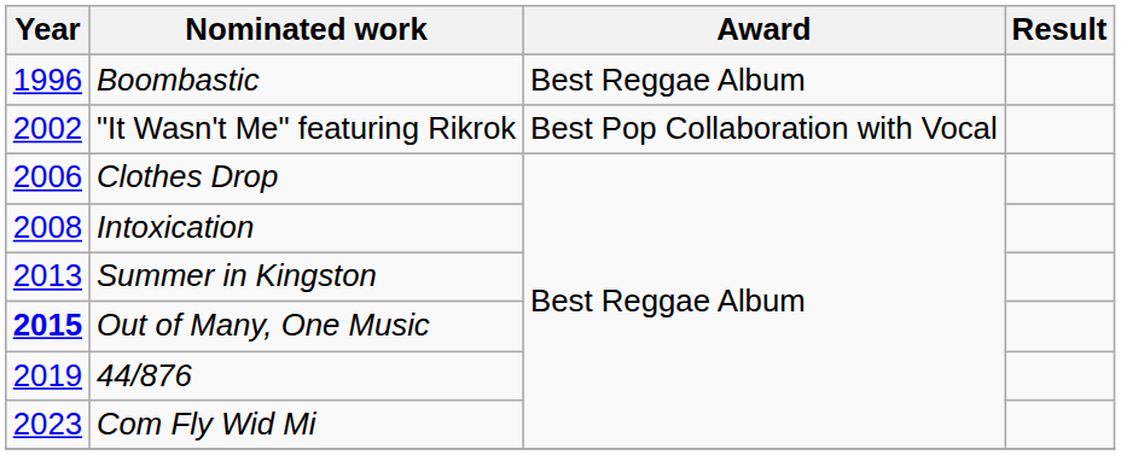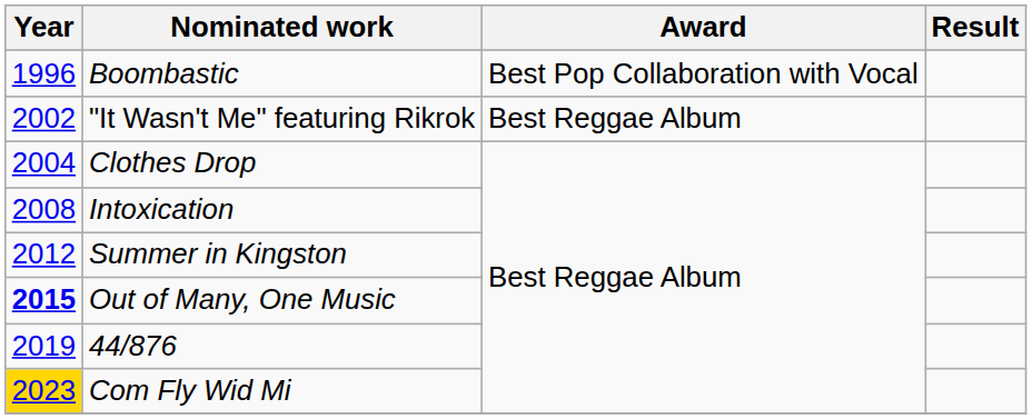 <table class="wikitable">
 <tr>
 <th>Year</th>
 <th>Nominated work</th>
 <th>Award</th>
 <th>Result</th>
 </tr>
 <tr>
 <td align=center><a href='#'>1996</a></td>
 <td><em>Boombastic</em></td>
-<td>Best Reggae Album</td>
+<td>Best Pop Collaboration with Vocal</td>
 <td></td>
 </tr>
 <tr>
 <td align=center><a href='#'>2002</a></td>
 <td>"It Wasn't Me" featuring Rikrok</td>
-<td>Best Pop Collaboration with Vocal</td>
+<td>Best Reggae Album</td>
 <td></td>
 </tr>
 <tr>
-<td align=center><a href='#'>2006</a></td>
+<td align=center><a href='#'>2004</a></td>
 <td><em>Clothes Drop</em></td>
 <td rowspan=6>Best Reggae Album</td>
 <td></td>
 </tr>
 <tr>
 <td align=center><a href='#'>2008</a></td>
 <td><em>Intoxication</em></td>
 <td></td>
 </tr>
 <tr>
-<td align=center><a href='#'>2013</a></td>
+<td align=center><a href='#'>2012</a></td>
 <td><em>Summer in Kingston</em></td>
 <td></td>
 </tr>
 <tr>
 <td align=center><strong><a href='#'>2015</a></strong></td>
 <td><em>Out of Many, One Music</em></td>
 <td></td>
 </tr>
 <tr>
 <td align=center><a href='#'>2019</a></td>
 <td><em>44/876</em></td>
 <td></td>
 </tr>
 <tr>
-<td align=center><a href='#'>2023</a></td>
+<td align=center style="background: gold;"><a href='#'>2023</a></td>
 <td><em>Com Fly Wid Mi</em></td>
 <td></td>
 </tr>
 <tr>
 </tr>
 </table>
